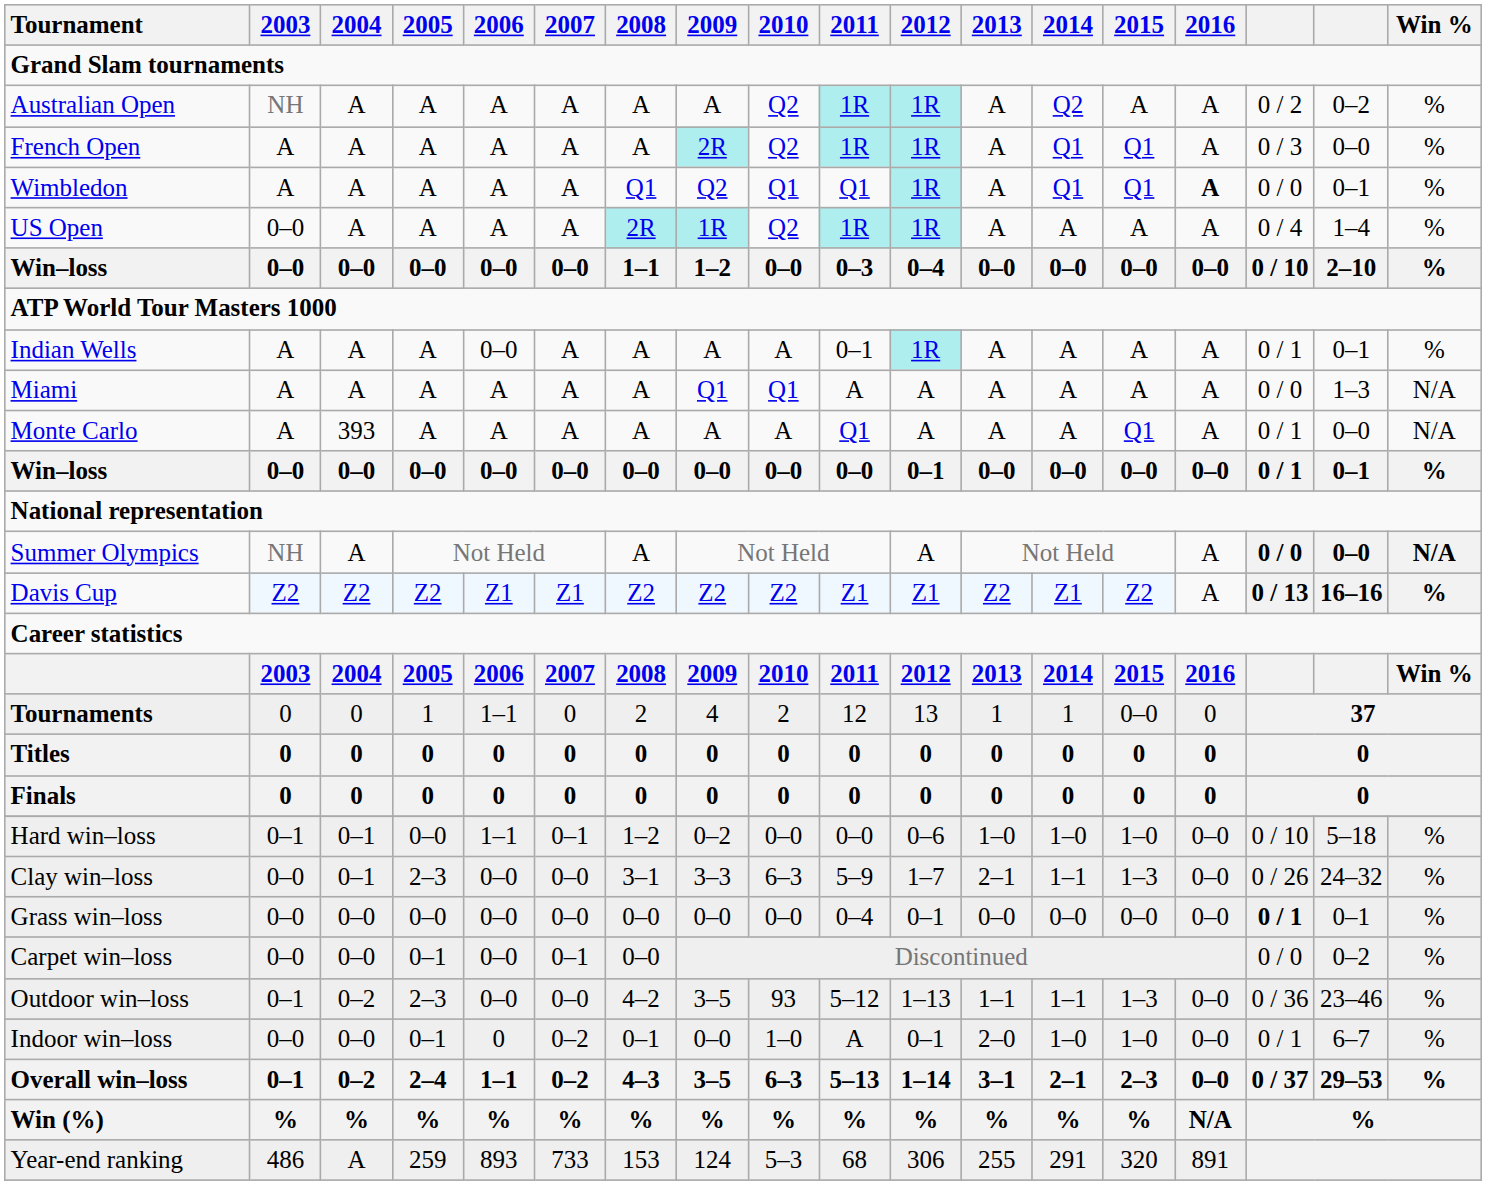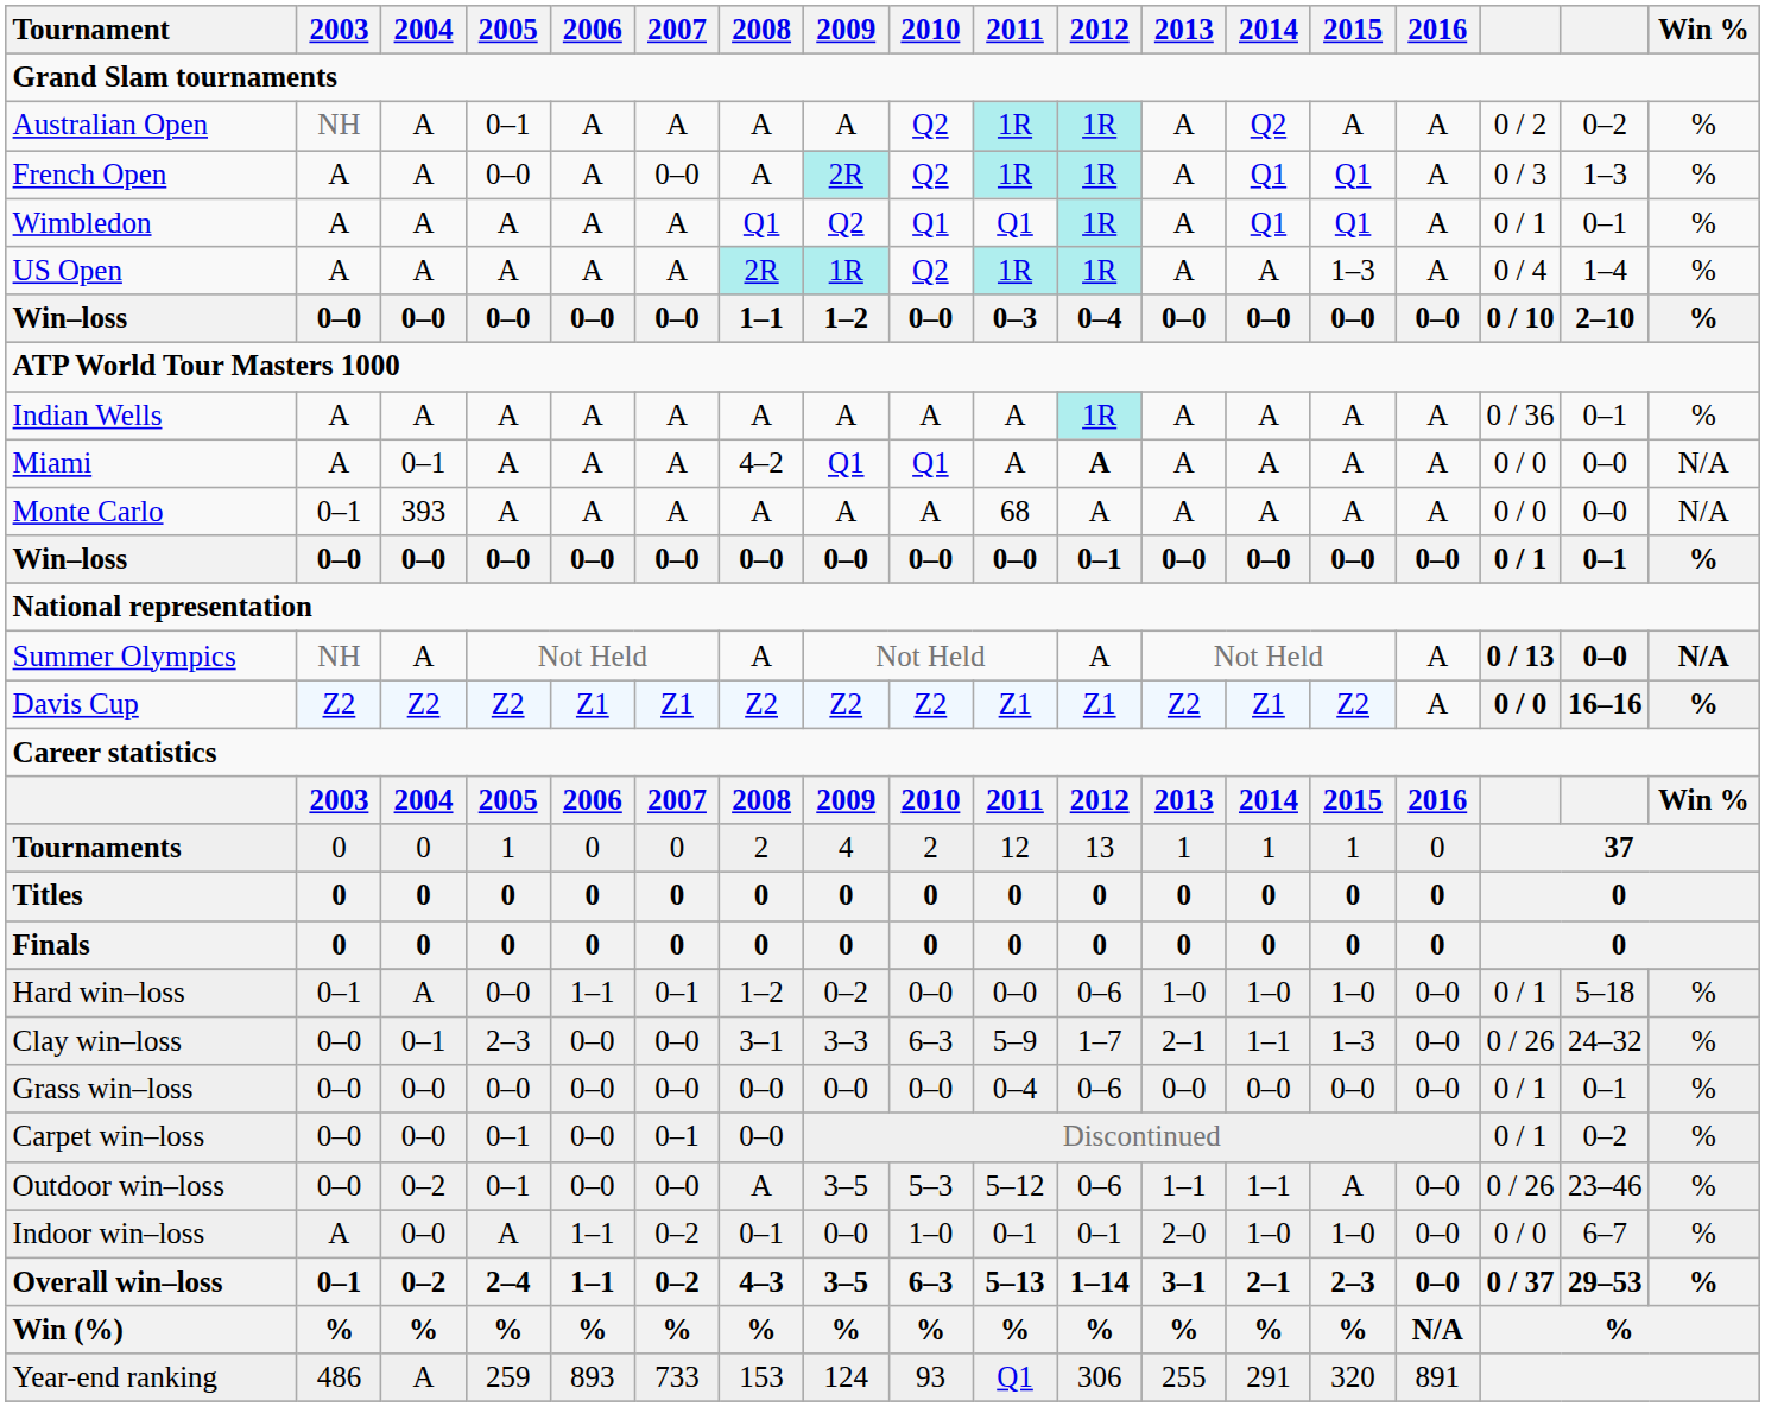 <table class=wikitable style=text-align:center;font-size:97%>
 <tr>
 <th width=145 style="text-align:left;">Tournament</th>
 <th width="37"><a href='#'>2003</a></th>
 <th width=37><a href='#'>2004</a></th>
 <th width=37><a href='#'>2005</a></th>
 <th width=37><a href='#'>2006</a></th>
 <th width=37><a href='#'>2007</a></th>
 <th width=37><a href='#'>2008</a></th>
 <th width=37><a href='#'>2009</a></th>
 <th width=37><a href='#'>2010</a></th>
 <th width=37><a href='#'>2011</a></th>
 <th width=37><a href='#'>2012</a></th>
 <th width=37><a href='#'>2013</a></th>
 <th width=37><a href='#'>2014</a></th>
 <th width=37><a href='#'>2015</a></th>
 <th width=37><a href='#'>2016</a></th>
 <th></th>
 <th></th>
 <th width=50>Win %</th>
 </tr>
 <tr>
 <td colspan=18 align=left><strong>Grand Slam tournaments</strong></td>
 </tr>
 <tr>
 <td align=left><a href='#'>Australian Open</a></td>
 <td style=color:#767676>NH</td>
 <td>A</td>
-<td>A</td>
+<td>0–1</td>
 <td>A</td>
 <td>A</td>
 <td>A</td>
 <td>A</td>
 <td><a href='#'>Q2</a></td>
 <td bgcolor=afeeee><a href='#'>1R</a></td>
 <td bgcolor=afeeee><a href='#'>1R</a></td>
 <td>A</td>
 <td><a href='#'>Q2</a></td>
 <td>A</td>
 <td>A</td>
 <td>0 / 2</td>
 <td>0–2</td>
 <td>%</td>
 </tr>
 <tr>
 <td align=left><a href='#'>French Open</a></td>
 <td>A</td>
 <td>A</td>
+<td>0–0</td>
 <td>A</td>
-<td>A</td>
-<td>A</td>
+<td>0–0</td>
 <td>A</td>
 <td bgcolor=afeeee><a href='#'>2R</a></td>
 <td><a href='#'>Q2</a></td>
 <td bgcolor=afeeee><a href='#'>1R</a></td>
 <td bgcolor=afeeee><a href='#'>1R</a></td>
 <td>A</td>
 <td><a href='#'>Q1</a></td>
 <td><a href='#'>Q1</a></td>
 <td>A</td>
 <td>0 / 3</td>
-<td>0–0</td>
+<td>1–3</td>
 <td>%</td>
 </tr>
 <tr>
 <td align=left><a href='#'>Wimbledon</a></td>
 <td>A</td>
 <td>A</td>
 <td>A</td>
 <td>A</td>
 <td>A</td>
 <td><a href='#'>Q1</a></td>
 <td><a href='#'>Q2</a></td>
 <td><a href='#'>Q1</a></td>
 <td><a href='#'>Q1</a></td>
 <td bgcolor=afeeee><a href='#'>1R</a></td>
 <td>A</td>
 <td><a href='#'>Q1</a></td>
 <td><a href='#'>Q1</a></td>
-<td><strong>A</strong></td>
-<td>0 / 0</td>
+<td>A</td>
+<td>0 / 1</td>
 <td>0–1</td>
 <td>%</td>
 </tr>
 <tr>
 <td align=left><a href='#'>US Open</a></td>
-<td>0–0</td>
+<td>A</td>
 <td>A</td>
 <td>A</td>
 <td>A</td>
 <td>A</td>
 <td bgcolor=afeeee><a href='#'>2R</a></td>
 <td bgcolor=afeeee><a href='#'>1R</a></td>
 <td><a href='#'>Q2</a></td>
 <td bgcolor=afeeee><a href='#'>1R</a></td>
 <td bgcolor=afeeee><a href='#'>1R</a></td>
 <td>A</td>
 <td>A</td>
-<td>A</td>
+<td>1–3</td>
 <td>A</td>
 <td>0 / 4</td>
 <td>1–4</td>
 <td>%</td>
 </tr>
 <tr>
 <th style=text-align:left>Win–loss</th>
 <th>0–0</th>
 <th>0–0</th>
 <th>0–0</th>
 <th>0–0</th>
 <th>0–0</th>
 <th>1–1</th>
 <th>1–2</th>
 <th>0–0</th>
 <th>0–3</th>
 <th>0–4</th>
 <th>0–0</th>
 <th>0–0</th>
 <th>0–0</th>
 <th>0–0</th>
 <th>0 / 10</th>
 <th>2–10</th>
 <th>%</th>
 </tr>
 <tr>
 <td colspan=18 align=left><strong>ATP World Tour Masters 1000</strong></td>
 </tr>
 <tr>
 <td align=left><a href='#'>Indian Wells</a></td>
 <td>A</td>
 <td>A</td>
 <td>A</td>
-<td>0–0</td>
 <td>A</td>
 <td>A</td>
 <td>A</td>
 <td>A</td>
-<td>0–1</td>
+<td>A</td>
+<td>A</td>
 <td bgcolor=afeeee><a href='#'>1R</a></td>
 <td>A</td>
 <td>A</td>
 <td>A</td>
 <td>A</td>
-<td>0 / 1</td>
+<td>0 / 36</td>
 <td>0–1</td>
 <td>%</td>
 </tr>
 <tr>
 <td align=left><a href='#'>Miami</a></td>
 <td>A</td>
+<td>0–1</td>
 <td>A</td>
 <td>A</td>
 <td>A</td>
-<td>A</td>
-<td>A</td>
+<td>4–2</td>
 <td><a href='#'>Q1</a></td>
 <td><a href='#'>Q1</a></td>
 <td>A</td>
-<td>A</td>
+<td><strong>A</strong></td>
 <td>A</td>
 <td>A</td>
 <td>A</td>
 <td>A</td>
 <td>0 / 0</td>
-<td>1–3</td>
+<td>0–0</td>
 <td>N/A</td>
 </tr>
 <tr>
 <td align=left><a href='#'>Monte Carlo</a></td>
-<td>A</td>
+<td>0–1</td>
 <td>393</td>
 <td>A</td>
 <td>A</td>
 <td>A</td>
 <td>A</td>
 <td>A</td>
 <td>A</td>
-<td><a href='#'>Q1</a></td>
+<td>68</td>
 <td>A</td>
 <td>A</td>
 <td>A</td>
-<td><a href='#'>Q1</a></td>
 <td>A</td>
-<td>0 / 1</td>
+<td>A</td>
+<td>0 / 0</td>
 <td>0–0</td>
 <td>N/A</td>
 </tr>
 <tr>
 <th style=text-align:left>Win–loss</th>
 <th>0–0</th>
 <th>0–0</th>
 <th>0–0</th>
 <th>0–0</th>
 <th>0–0</th>
 <th>0–0</th>
 <th>0–0</th>
 <th>0–0</th>
 <th>0–0</th>
 <th>0–1</th>
 <th>0–0</th>
 <th>0–0</th>
 <th>0–0</th>
 <th>0–0</th>
 <th>0 / 1</th>
 <th>0–1</th>
 <th>%</th>
 </tr>
 <tr>
 <td colspan="18" style="text-align:left;"><strong>National representation</strong></td>
 </tr>
 <tr>
 <td align=left><a href='#'>Summer Olympics</a></td>
 <td style=color:#767676>NH</td>
 <td>A</td>
 <td colspan=3 style=color:#767676>Not Held</td>
 <td>A</td>
 <td colspan=3 style=color:#767676>Not Held</td>
 <td>A</td>
 <td colspan=3 style=color:#767676>Not Held</td>
 <td>A</td>
-<th>0 / 0</th>
+<th>0 / 13</th>
 <th>0–0</th>
 <th>N/A</th>
 </tr>
 <tr>
 <td align=left><a href='#'>Davis Cup</a></td>
 <td bgcolor=f0f8ff><a href='#'>Z2</a></td>
 <td bgcolor=f0f8ff><a href='#'>Z2</a></td>
 <td bgcolor=f0f8ff><a href='#'>Z2</a></td>
 <td bgcolor=f0f8ff><a href='#'>Z1</a></td>
 <td bgcolor=f0f8ff><a href='#'>Z1</a></td>
 <td bgcolor=f0f8ff><a href='#'>Z2</a></td>
 <td bgcolor=f0f8ff><a href='#'>Z2</a></td>
 <td bgcolor=f0f8ff><a href='#'>Z2</a></td>
 <td bgcolor=f0f8ff><a href='#'>Z1</a></td>
 <td bgcolor=f0f8ff><a href='#'>Z1</a></td>
 <td bgcolor=f0f8ff><a href='#'>Z2</a></td>
 <td bgcolor=f0f8ff><a href='#'>Z1</a></td>
 <td bgcolor=f0f8ff><a href='#'>Z2</a></td>
 <td>A</td>
-<th>0 / 13</th>
+<th>0 / 0</th>
 <th>16–16</th>
 <th>%</th>
 </tr>
 <tr>
 <td colspan="18" style="text-align:left;"><strong>Career statistics</strong></td>
 </tr>
 <tr>
 <th></th>
 <th><a href='#'>2003</a></th>
 <th><a href='#'>2004</a></th>
 <th><a href='#'>2005</a></th>
 <th><a href='#'>2006</a></th>
 <th><a href='#'>2007</a></th>
 <th><a href='#'>2008</a></th>
 <th><a href='#'>2009</a></th>
 <th><a href='#'>2010</a></th>
 <th><a href='#'>2011</a></th>
 <th><a href='#'>2012</a></th>
 <th><a href='#'>2013</a></th>
 <th><a href='#'>2014</a></th>
 <th><a href='#'>2015</a></th>
 <th><a href='#'>2016</a></th>
 <th></th>
 <th></th>
 <th>Win %</th>
 </tr>
 <tr style="background:#efefef;">
 <td align=left><strong>Tournaments</strong></td>
 <td>0</td>
 <td>0</td>
 <td>1</td>
-<td>1–1</td>
+<td>0</td>
 <td>0</td>
 <td>2</td>
 <td>4</td>
 <td>2</td>
 <td>12</td>
 <td>13</td>
 <td>1</td>
 <td>1</td>
-<td>0–0</td>
+<td>1</td>
 <td>0</td>
 <th colspan=3>37</th>
 </tr>
 <tr>
 <th style=text-align:left>Titles</th>
 <th>0</th>
 <th>0</th>
 <th>0</th>
 <th>0</th>
 <th>0</th>
 <th>0</th>
 <th>0</th>
 <th>0</th>
 <th>0</th>
 <th>0</th>
 <th>0</th>
 <th>0</th>
 <th>0</th>
 <th>0</th>
 <th colspan=3>0</th>
 </tr>
 <tr>
 <th style=text-align:left>Finals</th>
 <th>0</th>
 <th>0</th>
 <th>0</th>
 <th>0</th>
 <th>0</th>
 <th>0</th>
 <th>0</th>
 <th>0</th>
 <th>0</th>
 <th>0</th>
 <th>0</th>
 <th>0</th>
 <th>0</th>
 <th>0</th>
 <th colspan=3>0</th>
 </tr>
 <tr>
 </tr>
 <tr style="background:#efefef;">
 <td align=left>Hard win–loss</td>
 <td>0–1</td>
-<td>0–1</td>
+<td>A</td>
 <td>0–0</td>
 <td>1–1</td>
 <td>0–1</td>
 <td>1–2</td>
 <td>0–2</td>
 <td>0–0</td>
 <td>0–0</td>
 <td>0–6</td>
 <td>1–0</td>
 <td>1–0</td>
 <td>1–0</td>
 <td>0–0</td>
-<td>0 / 10</td>
+<td>0 / 1</td>
 <td>5–18</td>
 <td>%</td>
 </tr>
 <tr bgcolor=efefef>
 <td align=left>Clay win–loss</td>
 <td>0–0</td>
 <td>0–1</td>
 <td>2–3</td>
 <td>0–0</td>
 <td>0–0</td>
 <td>3–1</td>
 <td>3–3</td>
 <td>6–3</td>
 <td>5–9</td>
 <td>1–7</td>
 <td>2–1</td>
 <td>1–1</td>
 <td>1–3</td>
 <td>0–0</td>
 <td>0 / 26</td>
 <td>24–32</td>
 <td>%</td>
 </tr>
 <tr bgcolor=efefef>
 <td align=left>Grass win–loss</td>
 <td>0–0</td>
 <td>0–0</td>
 <td>0–0</td>
 <td>0–0</td>
 <td>0–0</td>
 <td>0–0</td>
 <td>0–0</td>
 <td>0–0</td>
 <td>0–4</td>
-<td>0–1</td>
+<td>0–6</td>
 <td>0–0</td>
 <td>0–0</td>
 <td>0–0</td>
 <td>0–0</td>
-<td><strong>0 / 1</strong></td>
+<td>0 / 1</td>
 <td>0–1</td>
 <td>%</td>
 </tr>
 <tr bgcolor=efefef>
 <td align=left>Carpet win–loss</td>
 <td>0–0</td>
 <td>0–0</td>
 <td>0–1</td>
 <td>0–0</td>
 <td>0–1</td>
 <td>0–0</td>
 <td colspan=8 style=color:#767676>Discontinued</td>
-<td>0 / 0</td>
+<td>0 / 1</td>
 <td>0–2</td>
 <td>%</td>
 </tr>
 <tr style="background:#efefef;">
 <td align=left>Outdoor win–loss</td>
+<td>0–0</td>
+<td>0–2</td>
 <td>0–1</td>
-<td>0–2</td>
-<td>2–3</td>
 <td>0–0</td>
 <td>0–0</td>
-<td>4–2</td>
+<td>A</td>
 <td>3–5</td>
-<td>93</td>
+<td>5–3</td>
 <td>5–12</td>
-<td>1–13</td>
+<td>0–6</td>
 <td>1–1</td>
 <td>1–1</td>
-<td>1–3</td>
+<td>A</td>
 <td>0–0</td>
-<td>0 / 36</td>
+<td>0 / 26</td>
 <td>23–46</td>
 <td>%</td>
 </tr>
 <tr style="background:#efefef;">
 <td align=left>Indoor win–loss</td>
+<td>A</td>
 <td>0–0</td>
-<td>0–0</td>
-<td>0–1</td>
-<td>0</td>
+<td>A</td>
+<td>1–1</td>
 <td>0–2</td>
 <td>0–1</td>
 <td>0–0</td>
 <td>1–0</td>
-<td>A</td>
+<td>0–1</td>
 <td>0–1</td>
 <td>2–0</td>
 <td>1–0</td>
 <td>1–0</td>
 <td>0–0</td>
-<td>0 / 1</td>
+<td>0 / 0</td>
 <td>6–7</td>
 <td>%</td>
 </tr>
 <tr>
 <th style=text-align:left>Overall win–loss</th>
 <th>0–1</th>
 <th>0–2</th>
 <th>2–4</th>
 <th>1–1</th>
 <th>0–2</th>
 <th>4–3</th>
 <th>3–5</th>
 <th>6–3</th>
 <th>5–13</th>
 <th>1–14</th>
 <th>3–1</th>
 <th>2–1</th>
 <th>2–3</th>
 <th>0–0</th>
 <th>0 / 37</th>
 <th>29–53</th>
 <th>%</th>
 </tr>
 <tr>
 <th style=text-align:left>Win (%)</th>
 <th>%</th>
 <th>%</th>
 <th>%</th>
 <th>%</th>
 <th>%</th>
 <th>%</th>
 <th>%</th>
 <th>%</th>
 <th>%</th>
 <th>%</th>
 <th>%</th>
 <th>%</th>
 <th>%</th>
 <th>N/A</th>
 <th colspan=3>%</th>
 </tr>
 <tr bgcolor=efefef>
 <td align=left>Year-end ranking</td>
 <td>486</td>
 <td>A</td>
 <td>259</td>
 <td>893</td>
 <td>733</td>
 <td>153</td>
 <td>124</td>
-<td>5–3</td>
-<td>68</td>
+<td>93</td>
+<td><a href='#'>Q1</a></td>
 <td>306</td>
 <td>255</td>
 <td>291</td>
 <td>320</td>
 <td>891</td>
 <th colspan=3></th>
 </tr>
 </table>
